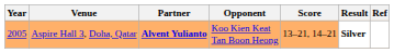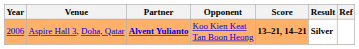 <table class="sortable wikitable" style="font-size: 90%;">
 <tr>
 <th>Year</th>
 <th>Venue</th>
 <th>Partner</th>
 <th>Opponent</th>
 <th>Score</th>
 <th>Result</th>
 <th>Ref</th>
 </tr>
 <tr style="background:#FFB069">
-<td align="center"><a href='#'>2005</a></td>
+<td align="center"><a href='#'>2006</a></td>
 <td align="left"><a href='#'>Aspire Hall 3</a>, <a href='#'>Doha, Qatar</a></td>
 <td align="left"><strong> <a href='#'>Alvent Yulianto</a></strong></td>
 <td align="left"> <a href='#'>Koo Kien Keat</a> <br>  <a href='#'>Tan Boon Heong</a></td>
-<td align="left">13–21, 14–21</td>
+<td align="left"><strong>13–21, 14–21</strong></td>
 <td style="text-align:left; background:white"> <strong>Silver</strong></td>
 <td style="text-align:center; background:white"></td>
 </tr>
 </table>
